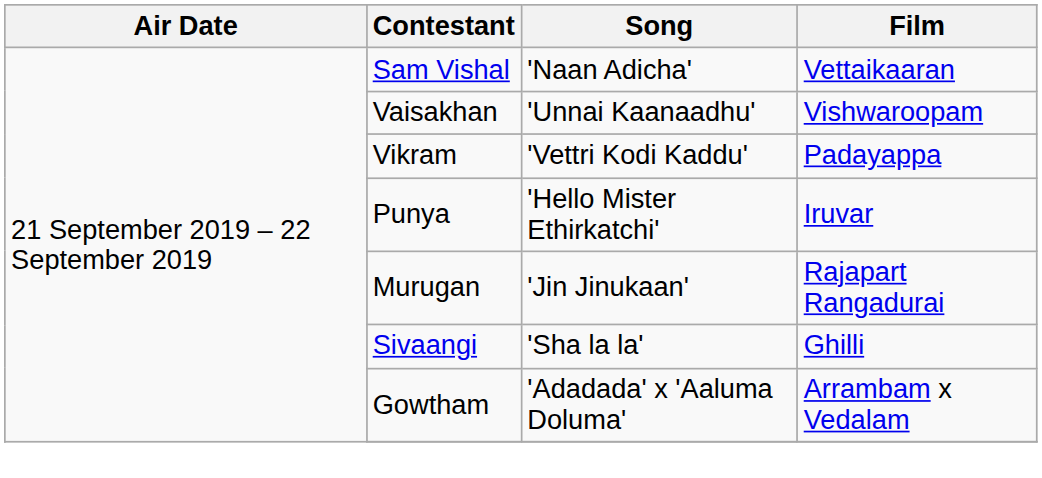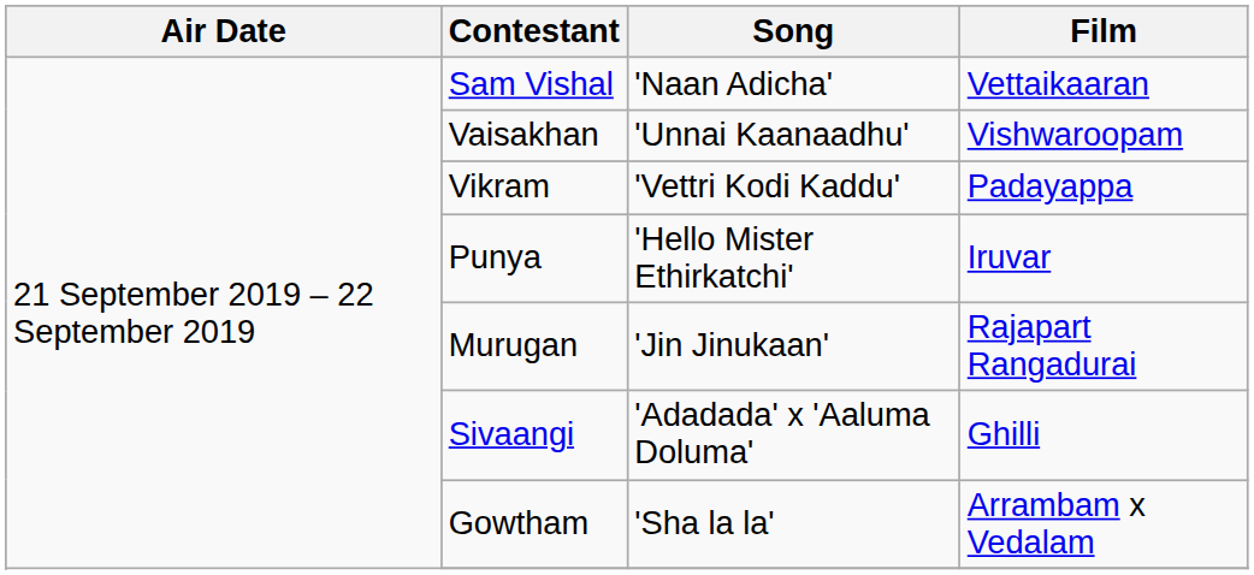 <table class="wikitable sortable">
 <tr>
 <th>Air Date</th>
 <th>Contestant</th>
 <th>Song</th>
 <th>Film</th>
 </tr>
 <tr>
 <td rowspan="8">21 September 2019 – 22 September 2019</td>
 <td><a href='#'>Sam Vishal</a></td>
 <td>'Naan Adicha'</td>
 <td><a href='#'>Vettaikaaran</a></td>
 </tr>
 <tr>
 <td>Vaisakhan</td>
 <td>'Unnai Kaanaadhu'</td>
 <td><a href='#'>Vishwaroopam</a></td>
 </tr>
 <tr>
 <td>Vikram</td>
 <td>'Vettri Kodi Kaddu'</td>
 <td><a href='#'>Padayappa</a></td>
 </tr>
 <tr>
 <td>Punya</td>
 <td>'Hello Mister Ethirkatchi'</td>
 <td><a href='#'>Iruvar</a></td>
 </tr>
 <tr>
 <td>Murugan</td>
 <td>'Jin Jinukaan'</td>
 <td><a href='#'>Rajapart Rangadurai</a></td>
 </tr>
 <tr>
 <td><a href='#'>Sivaangi</a></td>
-<td>'Sha la la'</td>
+<td>'Adadada' x 'Aaluma Doluma'</td>
 <td><a href='#'>Ghilli</a></td>
 </tr>
 <tr>
 <td>Gowtham</td>
-<td>'Adadada' x 'Aaluma Doluma'</td>
+<td>'Sha la la'</td>
 <td><a href='#'>Arrambam</a> x <a href='#'>Vedalam</a></td>
 </tr>
 <tr>
 </tr>
 </table>
